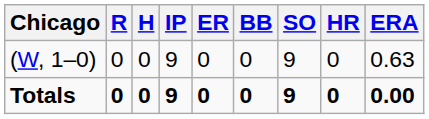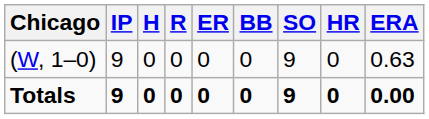 <table class="wikitable sortable">
 <tr>
 <th>Chicago</th>
+<th><a href='#'>IP</a></th>
+<th><a href='#'>H</a></th>
 <th><a href='#'>R</a></th>
-<th><a href='#'>H</a></th>
-<th><a href='#'>IP</a></th>
 <th><a href='#'>ER</a></th>
 <th><a href='#'>BB</a></th>
 <th><a href='#'>SO</a></th>
 <th><a href='#'>HR</a></th>
 <th><a href='#'>ERA</a></th>
 </tr>
 <tr>
 <td> (<a href='#'>W</a>, 1–0)</td>
+<td>9</td>
 <td>0</td>
 <td>0</td>
-<td>9</td>
 <td>0</td>
 <td>0</td>
 <td>9</td>
 <td>0</td>
 <td>0.63</td>
 </tr>
 <tr class="sortbottom">
 <td><strong>Totals</strong></td>
+<td><strong>9</strong></td>
 <td><strong>0</strong></td>
 <td><strong>0</strong></td>
-<td><strong>9</strong></td>
 <td><strong>0</strong></td>
 <td><strong>0</strong></td>
 <td><strong>9</strong></td>
 <td><strong>0</strong></td>
 <td><strong>0.00</strong></td>
 </tr>
 </table>
